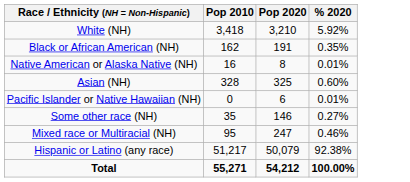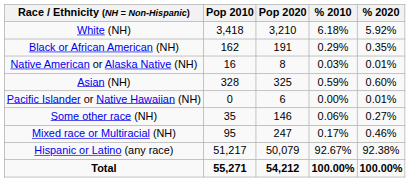 <table class="wikitable" style="text-align:center;">
 <tr>
 <th>Race / Ethnicity <small>(<em>NH = Non-Hispanic</em>)</small></th>
 <th>Pop 2010</th>
 <th>Pop 2020</th>
+<th>% 2010</th>
 <th>% 2020</th>
 </tr>
 <tr>
 <td><a href='#'>White</a> (NH)</td>
 <td>3,418</td>
 <td>3,210</td>
+<td>6.18%</td>
 <td>5.92%</td>
 </tr>
 <tr>
 <td><a href='#'>Black or African American</a> (NH)</td>
 <td>162</td>
 <td>191</td>
+<td>0.29%</td>
 <td>0.35%</td>
 </tr>
 <tr>
 <td><a href='#'>Native American</a> or <a href='#'>Alaska Native</a> (NH)</td>
 <td>16</td>
 <td>8</td>
+<td>0.03%</td>
 <td>0.01%</td>
 </tr>
 <tr>
 <td><a href='#'>Asian</a> (NH)</td>
 <td>328</td>
 <td>325</td>
+<td>0.59%</td>
 <td>0.60%</td>
 </tr>
 <tr>
 <td><a href='#'>Pacific Islander</a> or <a href='#'>Native Hawaiian</a> (NH)</td>
 <td>0</td>
 <td>6</td>
+<td>0.00%</td>
 <td>0.01%</td>
 </tr>
 <tr>
 <td><a href='#'>Some other race</a> (NH)</td>
 <td>35</td>
 <td>146</td>
+<td>0.06%</td>
 <td>0.27%</td>
 </tr>
 <tr>
 <td><a href='#'>Mixed race or Multiracial</a> (NH)</td>
 <td>95</td>
 <td>247</td>
+<td>0.17%</td>
 <td>0.46%</td>
 </tr>
 <tr>
 <td><a href='#'>Hispanic or Latino</a> (any race)</td>
 <td>51,217</td>
 <td>50,079</td>
+<td>92.67%</td>
 <td>92.38%</td>
 </tr>
 <tr>
 <td><strong>Total</strong></td>
 <td><strong>55,271</strong></td>
 <td><strong>54,212</strong></td>
 <td><strong>100.00%</strong></td>
+<td><strong>100.00%</strong></td>
 </tr>
 </table>
